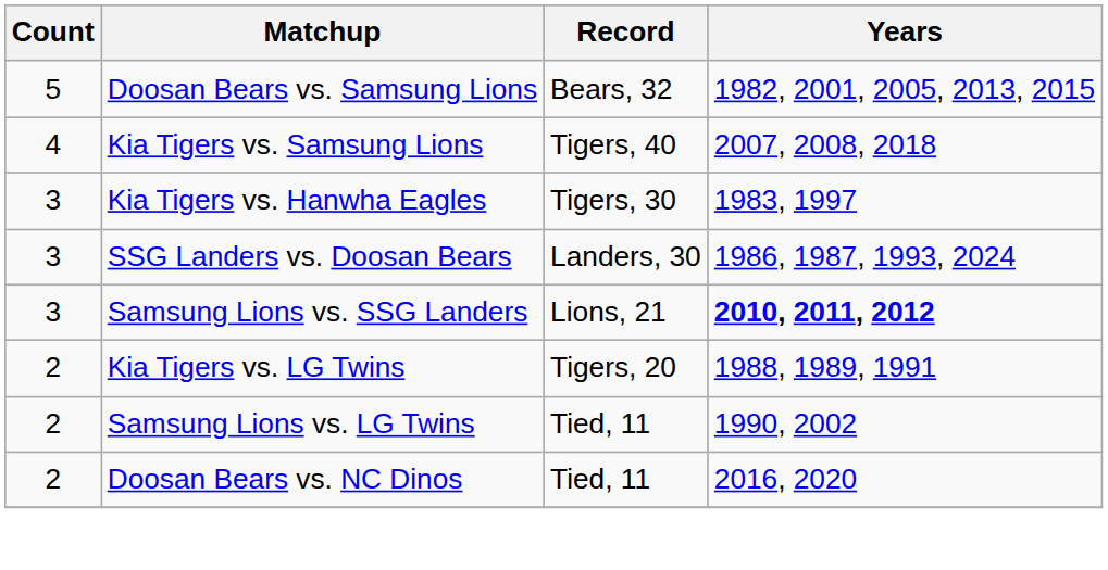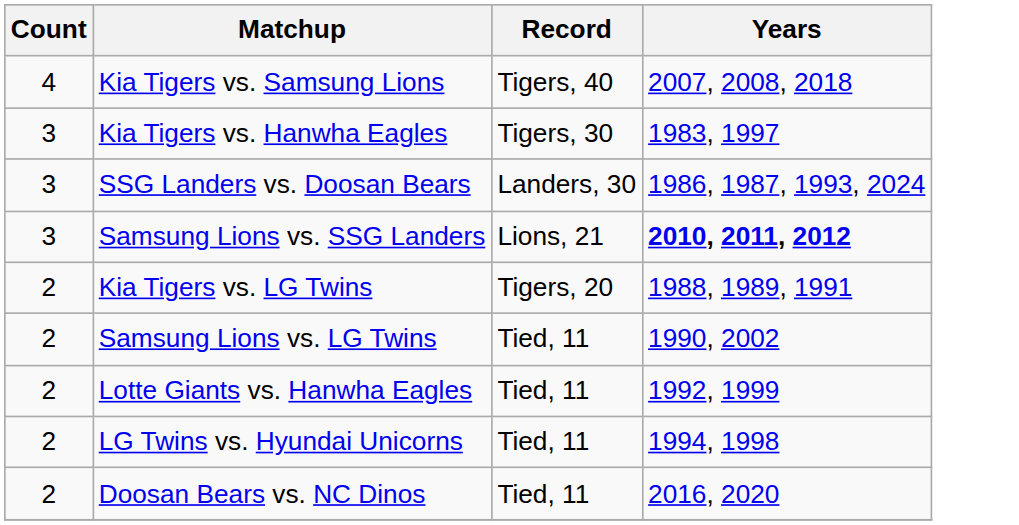 <table class="wikitable" style="font-size:1.00em; line-height:1.5em;">
 <tr>
 <th>Count</th>
 <th>Matchup</th>
 <th>Record</th>
 <th>Years</th>
-</tr>
-<tr>
-<td align="center">5</td>
-<td><a href='#'>Doosan Bears</a> vs. <a href='#'>Samsung Lions</a></td>
-<td>Bears, 32</td>
-<td><a href='#'>1982</a>, <a href='#'>2001</a>, <a href='#'>2005</a>, <a href='#'>2013</a>, <a href='#'>2015</a></td>
 </tr>
 <tr>
 <td align="center">4</td>
 <td><a href='#'>Kia Tigers</a> vs. <a href='#'>Samsung Lions</a></td>
 <td>Tigers, 40</td>
 <td><a href='#'>2007</a>, <a href='#'>2008</a>, <a href='#'>2018</a></td>
 </tr>
 <tr>
 <td align="center">3</td>
 <td><a href='#'>Kia Tigers</a> vs. <a href='#'>Hanwha Eagles</a></td>
 <td>Tigers, 30</td>
 <td><a href='#'>1983</a>, <a href='#'>1997</a></td>
 </tr>
 <tr>
 <td align="center">3</td>
 <td><a href='#'>SSG Landers</a> vs. <a href='#'>Doosan Bears</a></td>
 <td>Landers, 30</td>
 <td><a href='#'>1986</a>, <a href='#'>1987</a>, <a href='#'>1993</a>, <a href='#'>2024</a></td>
 </tr>
 <tr>
 <td align="center">3</td>
 <td><a href='#'>Samsung Lions</a> vs. <a href='#'>SSG Landers</a></td>
 <td>Lions, 21</td>
 <td><strong><a href='#'>2010</a>, <a href='#'>2011</a>, <a href='#'>2012</a></strong></td>
 </tr>
 <tr>
 <td align="center">2</td>
 <td><a href='#'>Kia Tigers</a> vs. <a href='#'>LG Twins</a></td>
 <td>Tigers, 20</td>
 <td><a href='#'>1988</a>, <a href='#'>1989</a>, <a href='#'>1991</a></td>
 </tr>
 <tr>
 <td align="center">2</td>
 <td><a href='#'>Samsung Lions</a> vs. <a href='#'>LG Twins</a></td>
 <td>Tied, 11</td>
 <td><a href='#'>1990</a>, <a href='#'>2002</a></td>
 </tr>
 <tr>
 <td align="center">2</td>
+<td><a href='#'>Lotte Giants</a> vs. <a href='#'>Hanwha Eagles</a></td>
+<td>Tied, 11</td>
+<td><a href='#'>1992</a>, <a href='#'>1999</a></td>
+</tr>
+<tr>
+<td align="center">2</td>
+<td><a href='#'>LG Twins</a> vs. <a href='#'>Hyundai Unicorns</a></td>
+<td>Tied, 11</td>
+<td><a href='#'>1994</a>, <a href='#'>1998</a></td>
+</tr>
+<tr>
+<td align="center">2</td>
 <td><a href='#'>Doosan Bears</a> vs. <a href='#'>NC Dinos</a></td>
 <td>Tied, 11</td>
 <td><a href='#'>2016</a>, <a href='#'>2020</a></td>
 </tr>
 <tr>
 </tr>
 </table>
